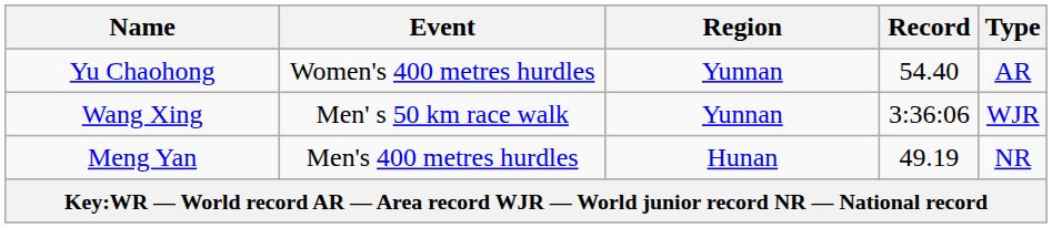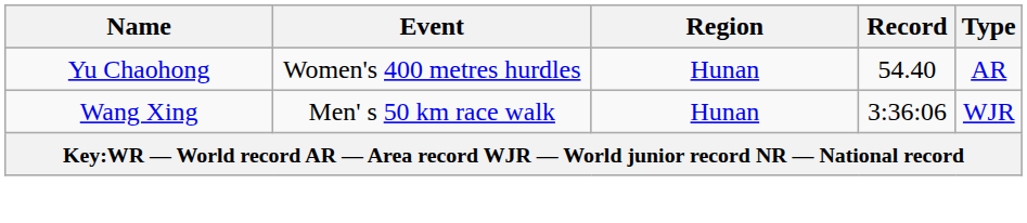 <table class="wikitable" style="text-align: center; font-size:95%">
 <tr>
 <th width="150">Name</th>
 <th width="180">Event</th>
 <th width="150">Region</th>
 <th width="50">Record</th>
 <th width="25">Type</th>
 </tr>
 <tr>
 <td><a href='#'>Yu Chaohong</a></td>
 <td>Women's <a href='#'>400 metres hurdles</a></td>
-<td><a href='#'>Yunnan</a></td>
+<td><a href='#'>Hunan</a></td>
 <td>54.40</td>
 <td><a href='#'>AR</a></td>
 </tr>
 <tr>
 <td><a href='#'>Wang Xing</a></td>
 <td>Men' s <a href='#'>50 km race walk</a></td>
-<td><a href='#'>Yunnan</a></td>
+<td><a href='#'>Hunan</a></td>
 <td>3:36:06</td>
 <td><a href='#'>WJR</a></td>
-</tr>
-<tr>
-<td><a href='#'>Meng Yan</a></td>
-<td>Men's <a href='#'>400 metres hurdles</a></td>
-<td><a href='#'>Hunan</a></td>
-<td>49.19</td>
-<td><a href='#'>NR</a></td>
 </tr>
 <tr>
 <th colspan=5><small>Key:WR — World record  AR — Area record  WJR — World junior record  NR — National record</small></th>
 </tr>
 </table>
